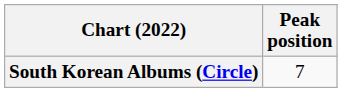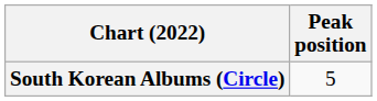 <table class="wikitable plainrowheaders" style="text-align:center;">
 <tr>
 <th scope="col">Chart (2022)</th>
 <th scope="col">Peak<br>position</th>
 </tr>
 <tr>
 <th scope="row">South Korean Albums (<a href='#'>Circle</a>)</th>
-<td>7</td>
+<td>5</td>
 </tr>
 </table>
